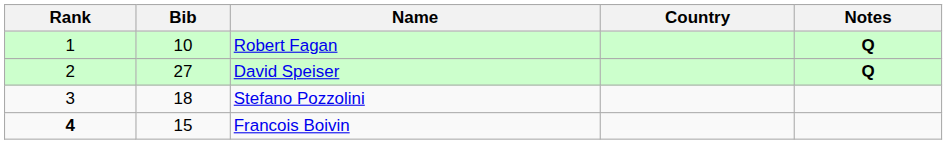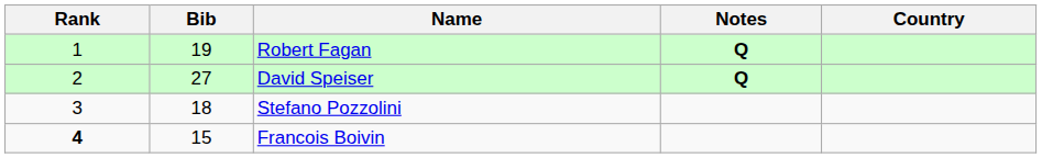 <table class="wikitable" style="text-align:center;" width=70%>
 <tr>
 <th>Rank</th>
 <th>Bib</th>
 <th>Name</th>
+<th>Notes</th>
 <th>Country</th>
-<th>Notes</th>
 </tr>
 <tr bgcolor="#ccffcc">
 <td>1</td>
-<td>10</td>
+<td>19</td>
 <td align=left><a href='#'>Robert Fagan</a></td>
+<td><strong> Q</strong></td>
 <td align=left></td>
-<td><strong> Q</strong></td>
 </tr>
 <tr bgcolor="#ccffcc">
 <td>2</td>
 <td>27</td>
 <td align=left><a href='#'>David Speiser</a></td>
+<td><strong> Q</strong></td>
 <td align=left></td>
-<td><strong> Q</strong></td>
 </tr>
 <tr>
 <td>3</td>
 <td>18</td>
 <td align=left><a href='#'>Stefano Pozzolini</a></td>
+<td></td>
 <td align=left></td>
-<td></td>
 </tr>
 <tr>
 <td><strong>4</strong></td>
 <td>15</td>
 <td align=left><a href='#'>Francois Boivin</a></td>
+<td></td>
 <td align=left></td>
-<td></td>
 </tr>
 </table>
